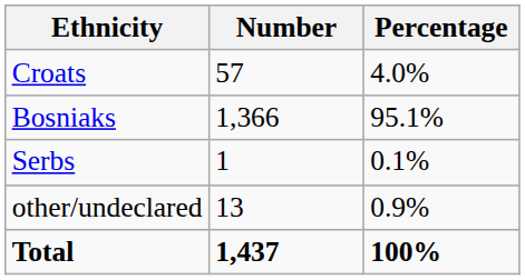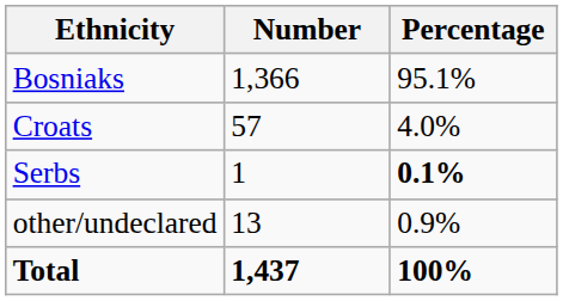 <table class="wikitable">
 <tr>
 <th width="100px">Ethnicity</th>
 <th width="80px">Number</th>
 <th width="80px">Percentage</th>
 </tr>
 <tr>
+<td><a href='#'>Bosniaks</a></td>
+<td>1,366</td>
+<td>95.1%</td>
+</tr>
+<tr>
 <td><a href='#'>Croats</a></td>
 <td>57</td>
 <td>4.0%</td>
 </tr>
 <tr>
-<td><a href='#'>Bosniaks</a></td>
-<td>1,366</td>
-<td>95.1%</td>
-</tr>
-<tr>
 <td><a href='#'>Serbs</a></td>
 <td>1</td>
-<td>0.1%</td>
+<td><strong>0.1%</strong></td>
 </tr>
 <tr>
 <td>other/undeclared</td>
 <td>13</td>
 <td>0.9%</td>
 </tr>
 <tr>
 <td><strong>Total</strong></td>
 <td><strong>1,437</strong></td>
 <td><strong>100%</strong></td>
 </tr>
 </table>
